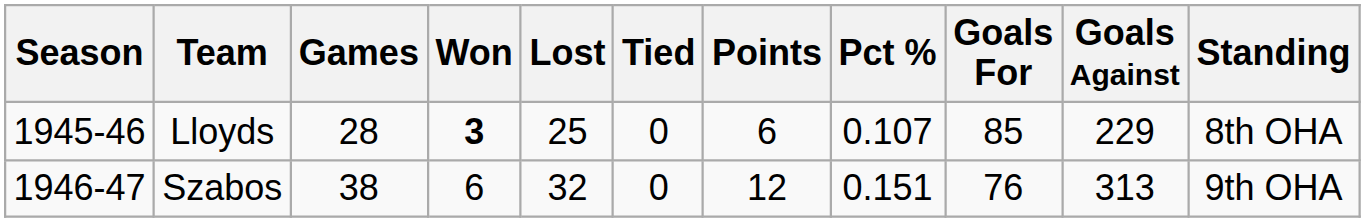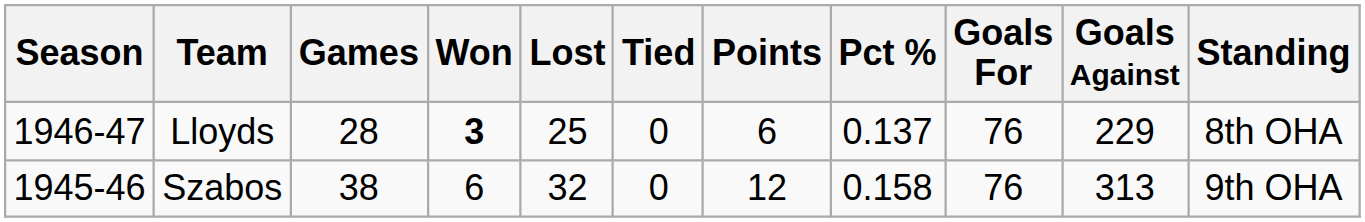 <table class="wikitable">
 <tr>
 <th>Season</th>
 <th>Team</th>
 <th>Games</th>
 <th>Won</th>
 <th>Lost</th>
 <th>Tied</th>
 <th>Points</th>
 <th>Pct %</th>
 <th>Goals<br>For</th>
 <th>Goals<br><small>Against</small></th>
 <th>Standing</th>
 </tr>
 <tr align="center">
-<td>1945-46</td>
+<td>1946-47</td>
 <td>Lloyds</td>
 <td>28</td>
 <td><strong>3</strong></td>
 <td>25</td>
 <td>0</td>
 <td>6</td>
-<td>0.107</td>
-<td>85</td>
+<td>0.137</td>
+<td>76</td>
 <td>229</td>
 <td>8th OHA</td>
 </tr>
 <tr align="center">
-<td>1946-47</td>
+<td>1945-46</td>
 <td>Szabos</td>
 <td>38</td>
 <td>6</td>
 <td>32</td>
 <td>0</td>
 <td>12</td>
-<td>0.151</td>
+<td>0.158</td>
 <td>76</td>
 <td>313</td>
 <td>9th OHA</td>
 </tr>
 </table>
